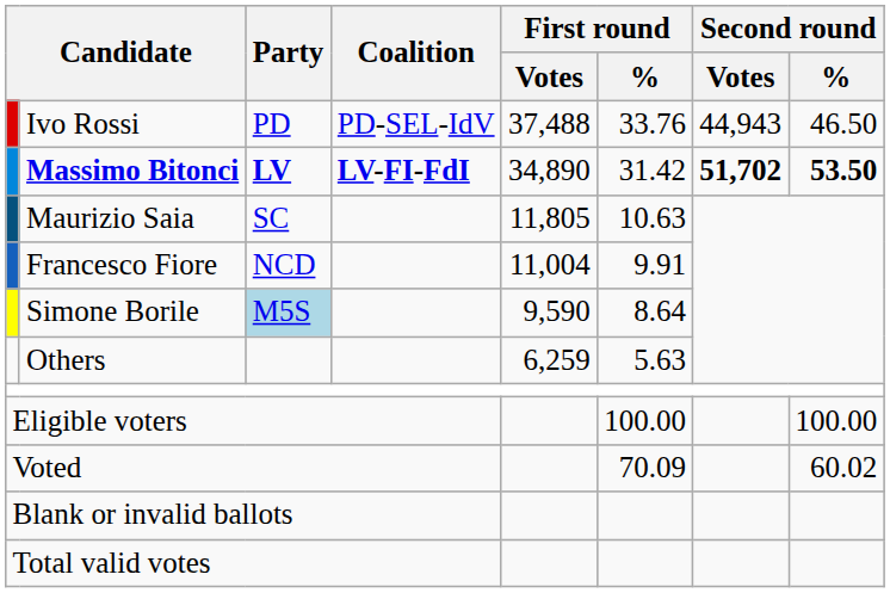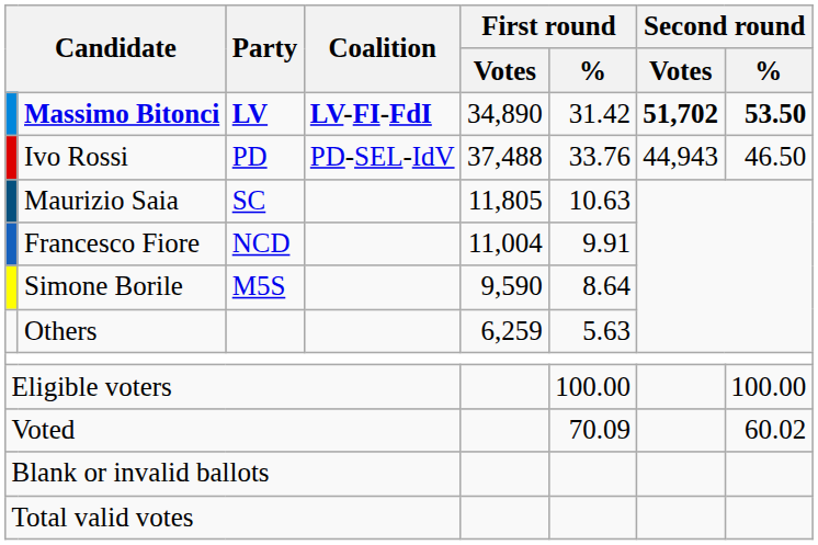 <table class="wikitable centre">
 <tr>
 <th scope="col" rowspan=2 colspan=2>Candidate</th>
 <th scope="col" rowspan=2 colspan=1>Party</th>
 <th scope="col" rowspan=2 colspan=1>Coalition</th>
 <th scope="col" colspan=2>First round</th>
 <th scope="col" colspan=2>Second round</th>
 </tr>
 <tr>
 <th scope="col">Votes</th>
 <th scope="col">%</th>
 <th scope="col">Votes</th>
 <th scope="col">%</th>
 </tr>
 <tr>
+<td bgcolor="#0087DC"></td>
+<td><strong><a href='#'>Massimo Bitonci</a></strong></td>
+<td><strong><a href='#'>LV</a></strong></td>
+<td><strong><a href='#'>LV</a>-<a href='#'>FI</a>-<a href='#'>FdI</a></strong></td>
+<td style="text-align: right">34,890</td>
+<td style="text-align: right">31.42</td>
+<td style="text-align: right"><strong>51,702</strong></td>
+<td style="text-align: right"><strong>53.50</strong></td>
+</tr>
+<tr>
 <td bgcolor="#dd0000"></td>
 <td>Ivo Rossi</td>
 <td><a href='#'>PD</a></td>
 <td><a href='#'>PD</a>-<a href='#'>SEL</a>-<a href='#'>IdV</a></td>
 <td style="text-align: right">37,488</td>
 <td style="text-align: right">33.76</td>
 <td style="text-align: right">44,943</td>
 <td style="text-align: right">46.50</td>
-</tr>
-<tr>
-<td bgcolor="#0087DC"></td>
-<td><strong><a href='#'>Massimo Bitonci</a></strong></td>
-<td><strong><a href='#'>LV</a></strong></td>
-<td><strong><a href='#'>LV</a>-<a href='#'>FI</a>-<a href='#'>FdI</a></strong></td>
-<td style="text-align: right">34,890</td>
-<td style="text-align: right">31.42</td>
-<td style="text-align: right"><strong>51,702</strong></td>
-<td style="text-align: right"><strong>53.50</strong></td>
 </tr>
 <tr>
 <td bgcolor="#05517e"></td>
 <td>Maurizio Saia</td>
 <td><a href='#'>SC</a></td>
 <td></td>
 <td style="text-align: right">11,805</td>
 <td style="text-align: right">10.63</td>
 </tr>
 <tr>
 <td bgcolor="#1560BD"></td>
 <td>Francesco Fiore</td>
 <td><a href='#'>NCD</a></td>
 <td></td>
 <td style="text-align: right">11,004</td>
 <td style="text-align: right">9.91</td>
 </tr>
 <tr>
 <td bgcolor="yellow"></td>
 <td>Simone Borile</td>
-<td style="background: lightblue;"><a href='#'>M5S</a></td>
+<td><a href='#'>M5S</a></td>
 <td></td>
 <td style="text-align: right">9,590</td>
 <td style="text-align: right">8.64</td>
 </tr>
 <tr>
 <td bgcolor=""></td>
 <td>Others</td>
 <td></td>
 <td></td>
 <td style="text-align: right">6,259</td>
 <td style="text-align: right">5.63</td>
 </tr>
 <tr bgcolor=white>
 <td colspan=8></td>
 </tr>
 <tr>
 <td colspan=4>Eligible voters</td>
 <td style="text-align: right"></td>
 <td style="text-align: right">100.00</td>
 <td style="text-align: right"></td>
 <td style="text-align: right">100.00</td>
 </tr>
 <tr>
 <td colspan=4>Voted</td>
 <td style="text-align: right"></td>
 <td style="text-align: right">70.09</td>
 <td style="text-align: right"></td>
 <td style="text-align: right">60.02</td>
 </tr>
 <tr>
 <td colspan=4>Blank or invalid ballots</td>
 <td style="text-align: right"></td>
 <td style="text-align: right"></td>
 <td style="text-align: right"></td>
 <td style="text-align: right"></td>
 </tr>
 <tr>
 <td colspan=4>Total valid votes</td>
 <td style="text-align: right"></td>
 <td style="text-align: right"></td>
 <td style="text-align: right"></td>
 <td style="text-align: right"></td>
 </tr>
 </table>
